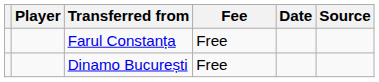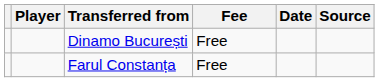 <table class="wikitable plainrowheaders sortable">
 <tr>
 <th></th>
 <th scope="col">Player</th>
 <th>Transferred from</th>
 <th style="width: 80px;">Fee</th>
 <th scope="col">Date</th>
 <th scope="col">Source</th>
 </tr>
 <tr>
 <td align="center"></td>
 <td> </td>
-<td> <a href='#'>Farul Constanța</a></td>
+<td> <a href='#'>Dinamo București</a></td>
 <td>Free</td>
 <td></td>
 <td></td>
 </tr>
 <tr>
 <td align="center"></td>
 <td> </td>
-<td> <a href='#'>Dinamo București</a></td>
+<td> <a href='#'>Farul Constanța</a></td>
 <td>Free</td>
 <td></td>
 <td></td>
 </tr>
 </table>
